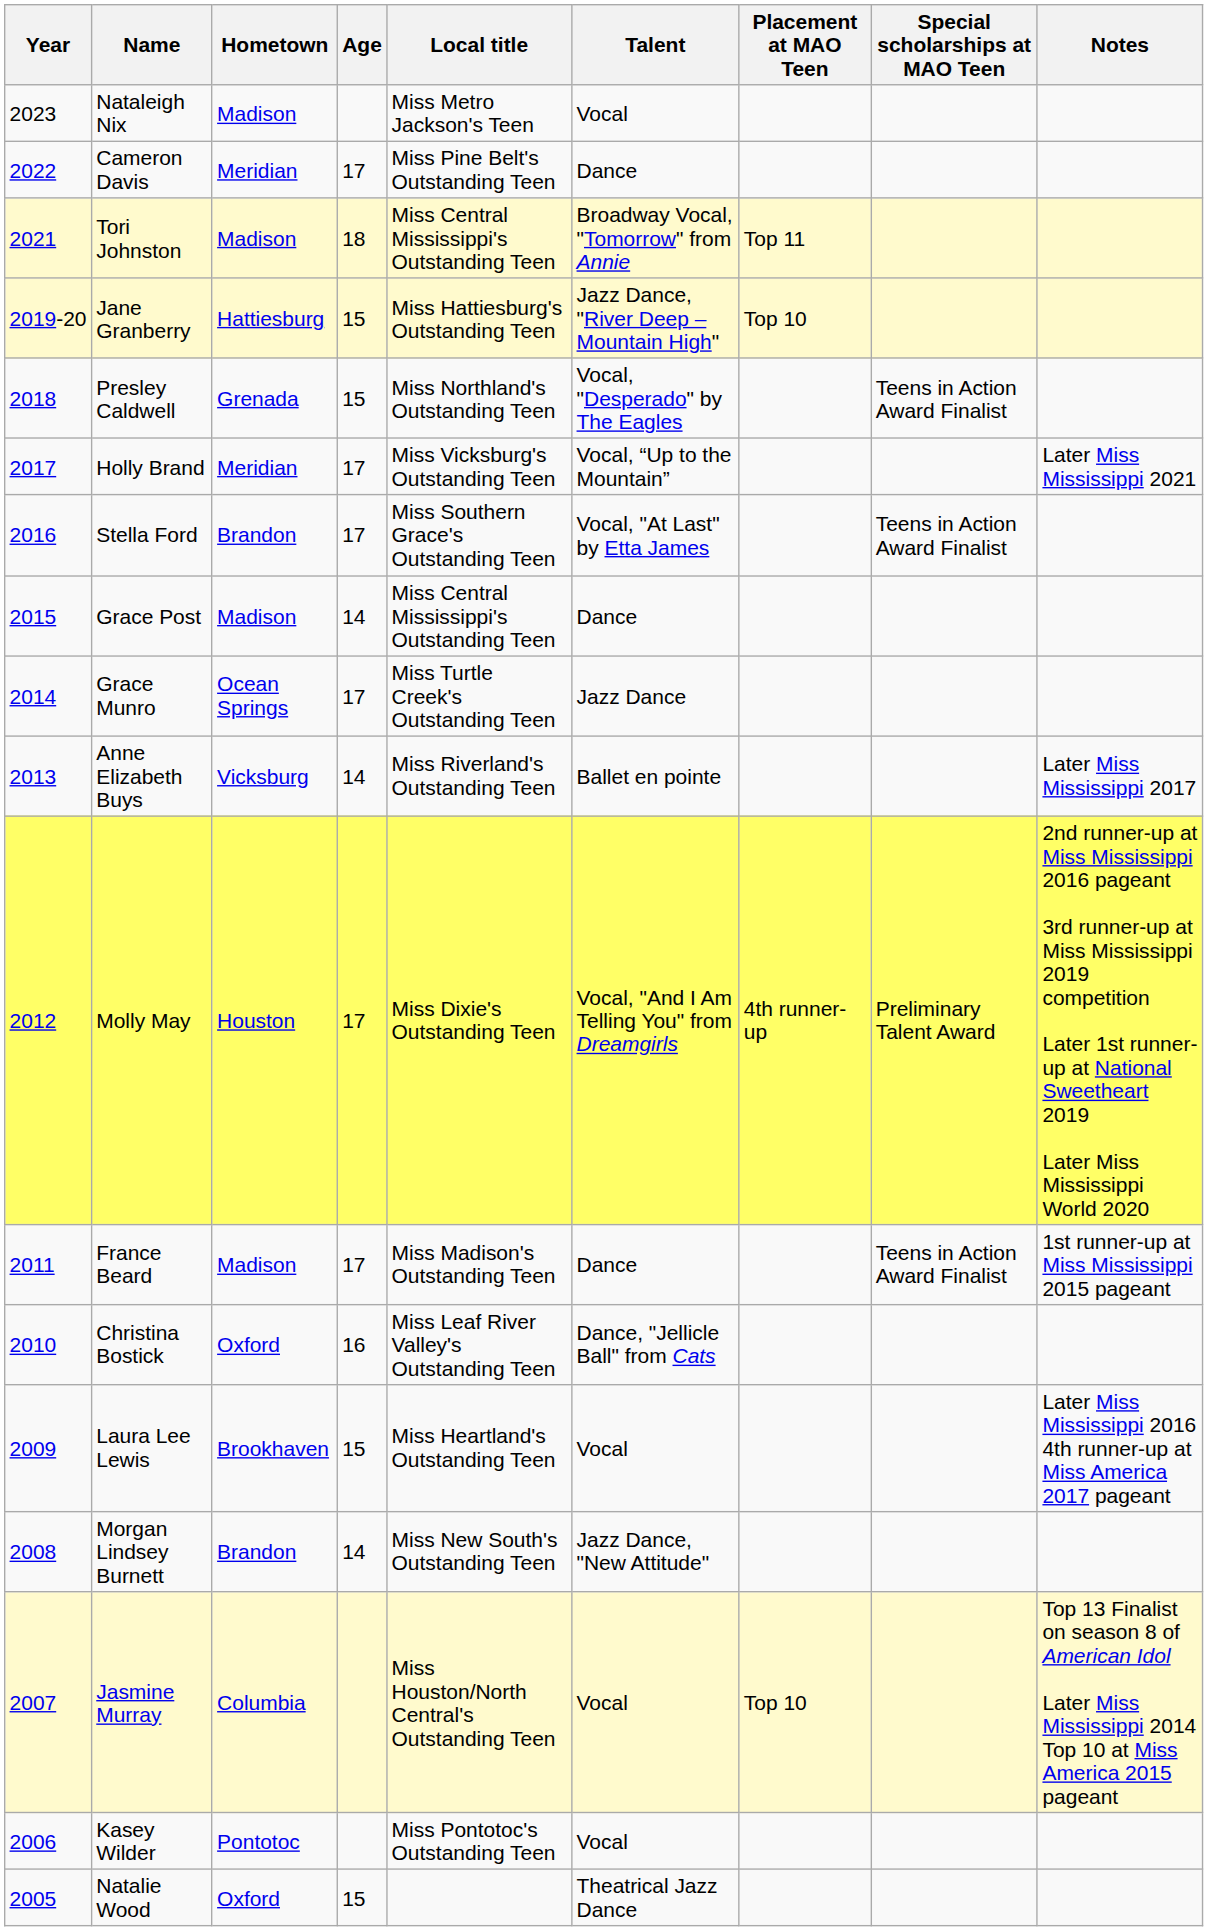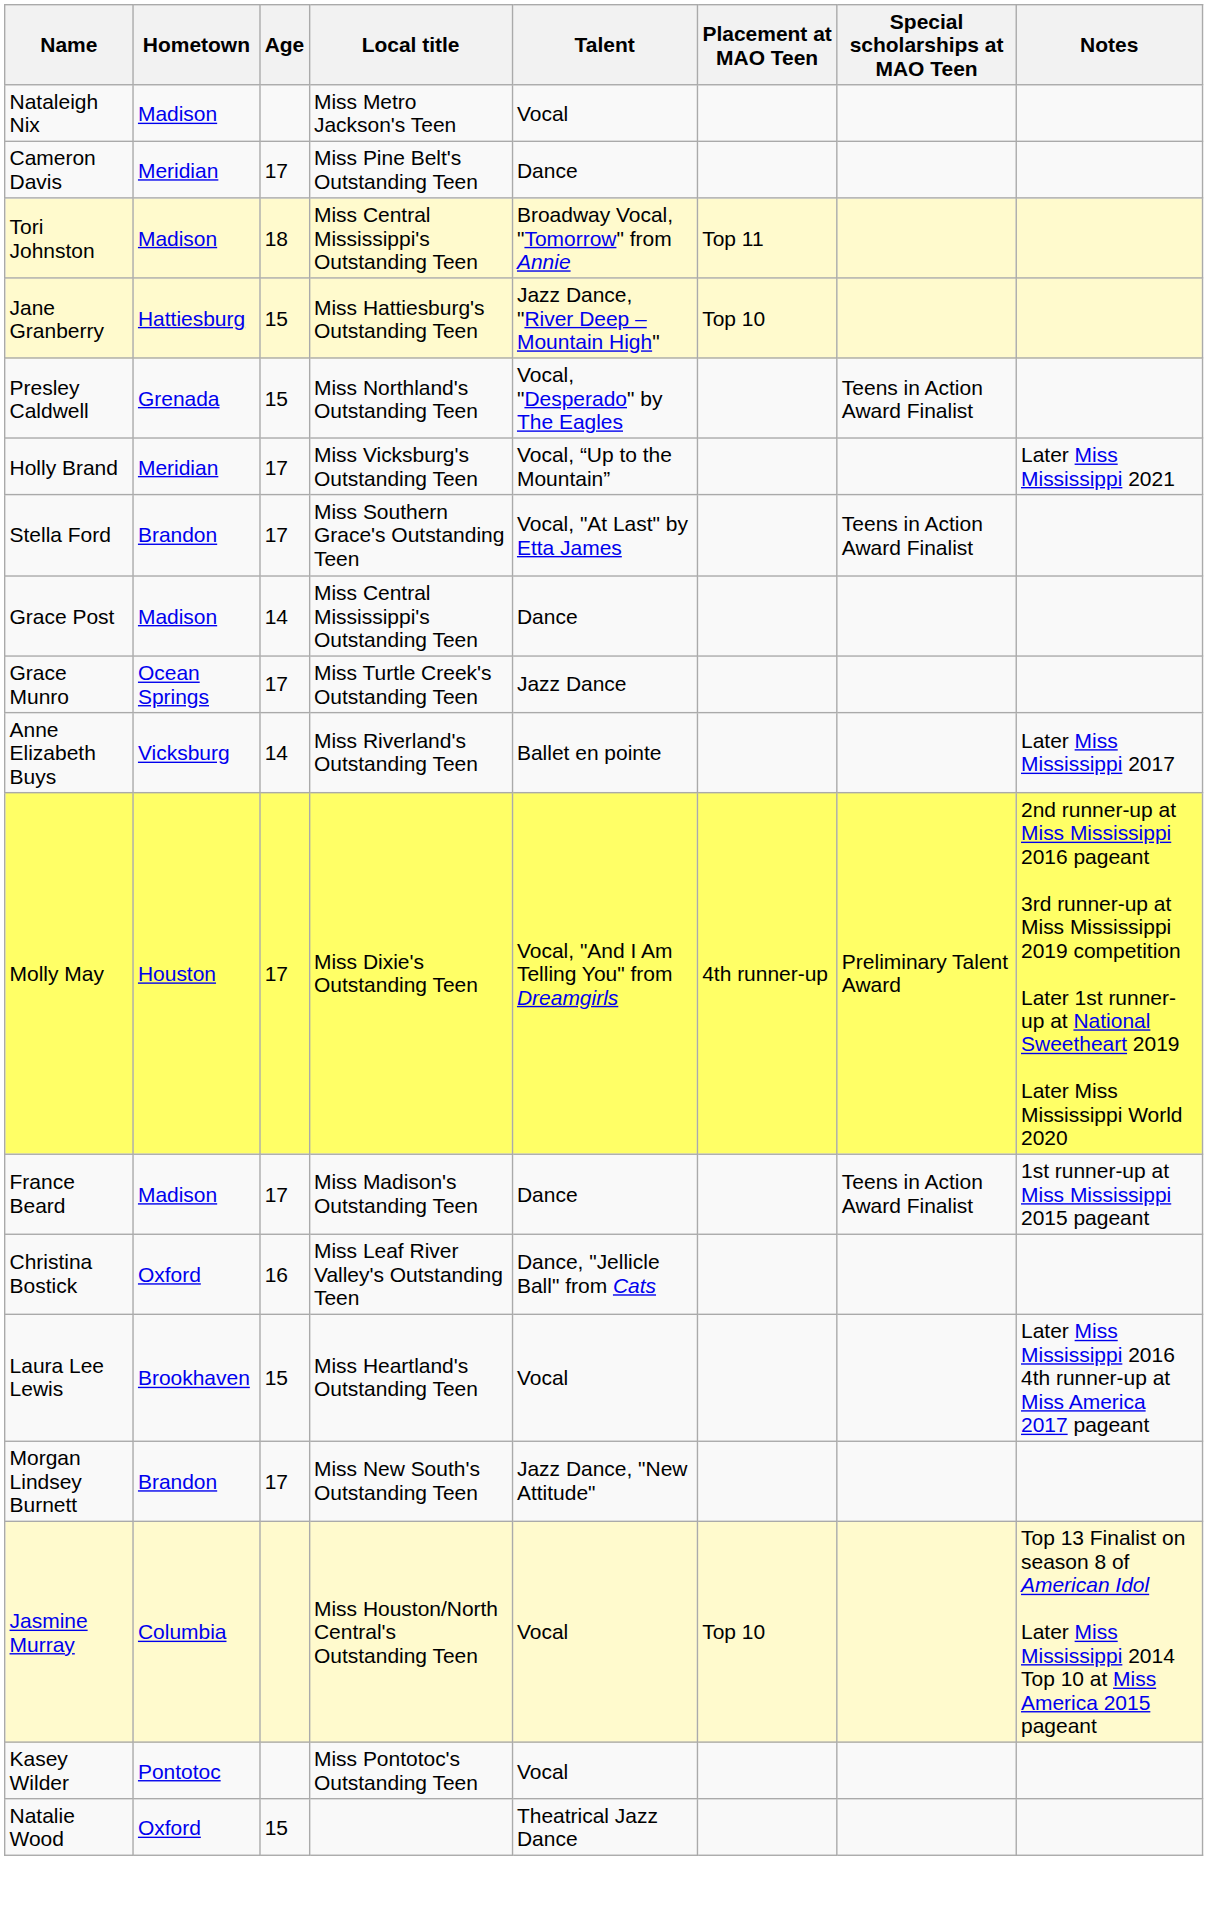 <table class="wikitable sortable"style="font-size:95%;">
 <tr bgcolor="#efefef">
-<th>Year</th>
 <th>Name</th>
 <th>Hometown</th>
 <th>Age</th>
 <th>Local title</th>
 <th>Talent</th>
 <th>Placement at MAO Teen</th>
 <th>Special scholarships at MAO Teen</th>
 <th>Notes</th>
 </tr>
 <tr>
-<td>2023</td>
 <td>Nataleigh Nix</td>
 <td><a href='#'>Madison</a></td>
 <td></td>
 <td>Miss Metro Jackson's Teen</td>
 <td>Vocal</td>
 <td></td>
 <td></td>
 <td></td>
 </tr>
 <tr>
-<td><a href='#'>2022</a></td>
 <td>Cameron Davis</td>
 <td><a href='#'>Meridian</a></td>
 <td>17</td>
 <td>Miss Pine Belt's Outstanding Teen</td>
 <td>Dance</td>
 <td align="center"></td>
 <td></td>
 <td></td>
 </tr>
 <tr style="background-color:#FFFACD;">
-<td><a href='#'>2021</a></td>
 <td>Tori Johnston</td>
 <td><a href='#'>Madison</a></td>
 <td>18</td>
 <td>Miss Central Mississippi's Outstanding Teen</td>
 <td>Broadway Vocal, "<a href='#'>Tomorrow</a>" from <em><a href='#'>Annie</a></em></td>
 <td>Top 11</td>
 <td></td>
 <td></td>
 </tr>
 <tr style="background-color:#FFFACD;">
-<td><a href='#'>2019</a>-20</td>
 <td>Jane Granberry</td>
 <td><a href='#'>Hattiesburg</a></td>
 <td>15</td>
 <td>Miss Hattiesburg's Outstanding Teen</td>
 <td>Jazz Dance, "<a href='#'>River Deep – Mountain High</a>"</td>
 <td>Top 10</td>
 <td></td>
 <td></td>
 </tr>
 <tr>
-<td><a href='#'>2018</a></td>
 <td>Presley Caldwell</td>
 <td><a href='#'>Grenada</a></td>
 <td>15</td>
 <td>Miss Northland's Outstanding Teen</td>
 <td>Vocal, "<a href='#'>Desperado</a>" by <a href='#'>The Eagles</a></td>
 <td></td>
 <td>Teens in Action Award Finalist</td>
 <td></td>
 </tr>
 <tr>
-<td><a href='#'>2017</a></td>
 <td>Holly Brand</td>
 <td><a href='#'>Meridian</a></td>
 <td>17</td>
 <td>Miss Vicksburg's Outstanding Teen</td>
 <td>Vocal, “Up to the Mountain”</td>
 <td></td>
 <td></td>
 <td>Later <a href='#'>Miss Mississippi</a> 2021</td>
 </tr>
 <tr>
-<td><a href='#'>2016</a></td>
 <td>Stella Ford</td>
 <td><a href='#'>Brandon</a></td>
 <td>17</td>
 <td>Miss Southern Grace's Outstanding Teen</td>
 <td>Vocal, "At Last" by <a href='#'>Etta James</a></td>
 <td></td>
 <td>Teens in Action Award Finalist</td>
 <td></td>
 </tr>
 <tr>
-<td><a href='#'>2015</a></td>
 <td>Grace Post</td>
 <td><a href='#'>Madison</a></td>
 <td>14</td>
 <td>Miss Central Mississippi's Outstanding Teen</td>
 <td>Dance</td>
 <td></td>
 <td></td>
 <td></td>
 </tr>
 <tr>
-<td><a href='#'>2014</a></td>
 <td>Grace Munro</td>
 <td><a href='#'>Ocean Springs</a></td>
 <td>17</td>
 <td>Miss Turtle Creek's Outstanding Teen</td>
 <td>Jazz Dance</td>
 <td></td>
 <td></td>
 <td></td>
 </tr>
 <tr>
-<td><a href='#'>2013</a></td>
 <td>Anne Elizabeth Buys</td>
 <td><a href='#'>Vicksburg</a></td>
 <td>14</td>
 <td>Miss Riverland's Outstanding Teen</td>
 <td>Ballet en pointe</td>
 <td></td>
 <td></td>
 <td>Later <a href='#'>Miss Mississippi</a> 2017</td>
 </tr>
 <tr style="background-color:#FFFF66;">
-<td><a href='#'>2012</a></td>
 <td>Molly May</td>
 <td><a href='#'>Houston</a></td>
 <td>17</td>
 <td>Miss Dixie's Outstanding Teen</td>
 <td>Vocal, "And I Am Telling You" from <em><a href='#'>Dreamgirls</a></em></td>
 <td>4th runner-up</td>
 <td>Preliminary Talent Award</td>
 <td>2nd runner-up at <a href='#'>Miss Mississippi</a> 2016 pageant<br><br>3rd runner-up at Miss Mississippi 2019 competition<br><br>Later 1st runner-up at <a href='#'>National Sweetheart</a> 2019<br><br>Later Miss Mississippi World 2020</td>
 </tr>
 <tr>
-<td><a href='#'>2011</a></td>
 <td>France Beard</td>
 <td><a href='#'>Madison</a></td>
 <td>17</td>
 <td>Miss Madison's Outstanding Teen</td>
 <td>Dance</td>
 <td></td>
 <td>Teens in Action Award Finalist</td>
 <td>1st runner-up at <a href='#'>Miss Mississippi</a> 2015 pageant</td>
 </tr>
 <tr>
-<td><a href='#'>2010</a></td>
 <td>Christina Bostick</td>
 <td><a href='#'>Oxford</a></td>
 <td>16</td>
 <td>Miss Leaf River Valley's Outstanding Teen</td>
 <td>Dance, "Jellicle Ball" from <em><a href='#'>Cats</a></em></td>
 <td></td>
 <td></td>
 <td></td>
 </tr>
 <tr>
-<td><a href='#'>2009</a></td>
 <td>Laura Lee Lewis</td>
 <td><a href='#'>Brookhaven</a></td>
 <td>15</td>
 <td>Miss Heartland's Outstanding Teen</td>
 <td>Vocal</td>
 <td></td>
 <td></td>
 <td>Later <a href='#'>Miss Mississippi</a> 2016 <br>4th runner-up at <a href='#'>Miss America 2017</a> pageant</td>
 </tr>
 <tr>
-<td><a href='#'>2008</a></td>
 <td>Morgan Lindsey Burnett</td>
 <td><a href='#'>Brandon</a></td>
-<td>14</td>
+<td>17</td>
 <td>Miss New South's Outstanding Teen</td>
 <td>Jazz Dance, "New Attitude"</td>
 <td></td>
 <td></td>
 <td></td>
 </tr>
 <tr style="background-color:#FFFACD;">
-<td><a href='#'>2007</a></td>
 <td><a href='#'>Jasmine Murray</a></td>
 <td><a href='#'>Columbia</a></td>
 <td></td>
 <td>Miss Houston/North Central's Outstanding Teen</td>
 <td>Vocal</td>
 <td>Top 10</td>
 <td></td>
 <td>Top 13 Finalist on season 8 of <em><a href='#'>American Idol</a></em><br><br>Later <a href='#'>Miss Mississippi</a> 2014<br>Top 10 at <a href='#'>Miss America 2015</a> pageant</td>
 </tr>
 <tr>
-<td><a href='#'>2006</a></td>
 <td>Kasey Wilder</td>
 <td><a href='#'>Pontotoc</a></td>
 <td></td>
 <td>Miss Pontotoc's Outstanding Teen</td>
 <td>Vocal</td>
 <td></td>
 <td></td>
 <td></td>
 </tr>
 <tr>
-<td><a href='#'>2005</a></td>
 <td>Natalie Wood</td>
 <td><a href='#'>Oxford</a></td>
 <td>15</td>
 <td></td>
 <td>Theatrical Jazz Dance</td>
 <td></td>
 <td></td>
 <td></td>
 </tr>
 </table>
